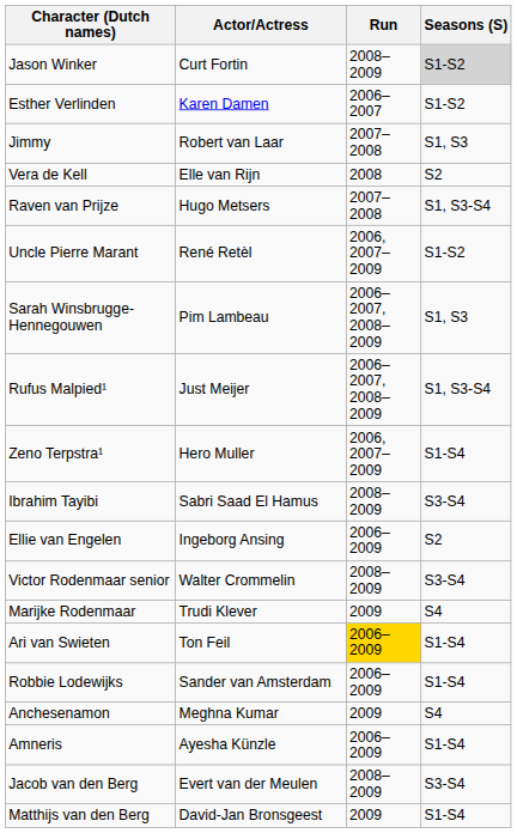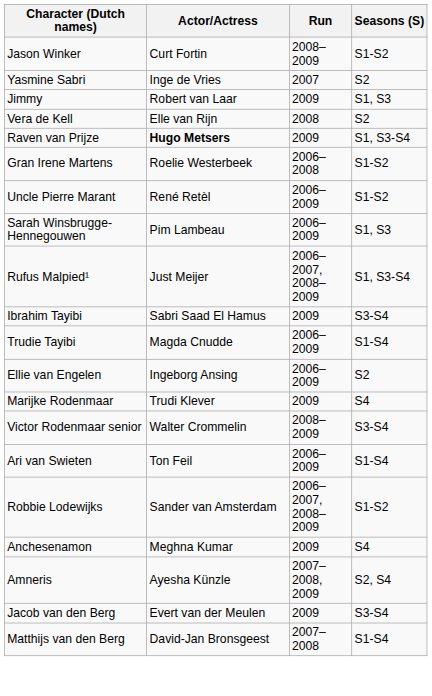 <table class="wikitable sortable">
 <tr>
 <th style="width:180px">Character (Dutch names)</th>
 <th style="width:180px">Actor/Actress</th>
 <th style="width:75px">Run</th>
 <th>Seasons (S)</th>
 </tr>
 <tr>
 <td>Jason Winker</td>
 <td>Curt Fortin</td>
 <td>2008–2009</td>
-<td style="background: lightgrey;">S1-S2</td>
+<td>S1-S2</td>
 </tr>
 <tr>
-<td>Esther Verlinden</td>
-<td><a href='#'>Karen Damen</a></td>
-<td>2006–2007</td>
-<td>S1-S2</td>
+<td>Yasmine Sabri</td>
+<td>Inge de Vries</td>
+<td>2007</td>
+<td>S2</td>
 </tr>
 <tr>
 <td>Jimmy</td>
 <td>Robert van Laar</td>
-<td>2007–2008</td>
+<td>2009</td>
 <td>S1, S3</td>
 </tr>
 <tr>
 <td>Vera de Kell</td>
 <td>Elle van Rijn</td>
 <td>2008</td>
 <td>S2</td>
 </tr>
 <tr>
 <td>Raven van Prijze</td>
-<td>Hugo Metsers</td>
-<td>2007–2008</td>
+<td><strong>Hugo Metsers</strong></td>
+<td>2009</td>
 <td>S1, S3-S4</td>
+</tr>
+<tr>
+<td>Gran Irene Martens</td>
+<td>Roelie Westerbeek</td>
+<td>2006–2008</td>
+<td>S1-S2</td>
 </tr>
 <tr>
 <td>Uncle Pierre Marant</td>
 <td>René Retèl</td>
-<td>2006, 2007–2009</td>
+<td>2006–2009</td>
 <td>S1-S2</td>
 </tr>
 <tr>
 <td>Sarah Winsbrugge-Hennegouwen</td>
 <td>Pim Lambeau</td>
-<td>2006–2007, 2008–2009</td>
+<td>2006–2009</td>
 <td>S1, S3</td>
 </tr>
 <tr>
 <td>Rufus Malpied¹</td>
 <td>Just Meijer</td>
 <td>2006–2007, 2008–2009</td>
 <td>S1, S3-S4</td>
 </tr>
 <tr>
-<td>Zeno Terpstra¹</td>
-<td>Hero Muller</td>
-<td>2006, 2007–2009</td>
-<td>S1-S4</td>
+<td>Ibrahim Tayibi</td>
+<td>Sabri Saad El Hamus</td>
+<td>2009</td>
+<td>S3-S4</td>
 </tr>
 <tr>
-<td>Ibrahim Tayibi</td>
-<td>Sabri Saad El Hamus</td>
-<td>2008–2009</td>
-<td>S3-S4</td>
+<td>Trudie Tayibi</td>
+<td>Magda Cnudde</td>
+<td>2006–2009</td>
+<td>S1-S4</td>
 </tr>
 <tr>
 <td>Ellie van Engelen</td>
 <td>Ingeborg Ansing</td>
 <td>2006–2009</td>
 <td>S2</td>
 </tr>
 <tr>
+<td>Marijke Rodenmaar</td>
+<td>Trudi Klever</td>
+<td>2009</td>
+<td>S4</td>
+</tr>
+<tr>
 <td>Victor Rodenmaar senior</td>
 <td>Walter Crommelin</td>
 <td>2008–2009</td>
 <td>S3-S4</td>
 </tr>
 <tr>
-<td>Marijke Rodenmaar</td>
-<td>Trudi Klever</td>
-<td>2009</td>
-<td>S4</td>
-</tr>
-<tr>
 <td>Ari van Swieten</td>
 <td>Ton Feil</td>
-<td style="background: gold;">2006–2009</td>
+<td>2006–2009</td>
 <td>S1-S4</td>
 </tr>
 <tr>
 <td>Robbie Lodewijks</td>
 <td>Sander van Amsterdam</td>
-<td>2006–2009</td>
-<td>S1-S4</td>
+<td>2006–2007, 2008–2009</td>
+<td>S1-S2</td>
 </tr>
 <tr>
 <td>Anchesenamon</td>
 <td>Meghna Kumar</td>
 <td>2009</td>
 <td>S4</td>
 </tr>
 <tr>
 <td>Amneris</td>
 <td>Ayesha Künzle</td>
-<td>2006–2009</td>
-<td>S1-S4</td>
+<td>2007–2008, 2009</td>
+<td>S2, S4</td>
 </tr>
 <tr>
 <td>Jacob van den Berg</td>
 <td>Evert van der Meulen</td>
-<td>2008–2009</td>
+<td>2009</td>
 <td>S3-S4</td>
 </tr>
 <tr>
 <td>Matthijs van den Berg</td>
 <td>David-Jan Bronsgeest</td>
-<td>2009</td>
+<td>2007–2008</td>
 <td>S1-S4</td>
 </tr>
 </table>
